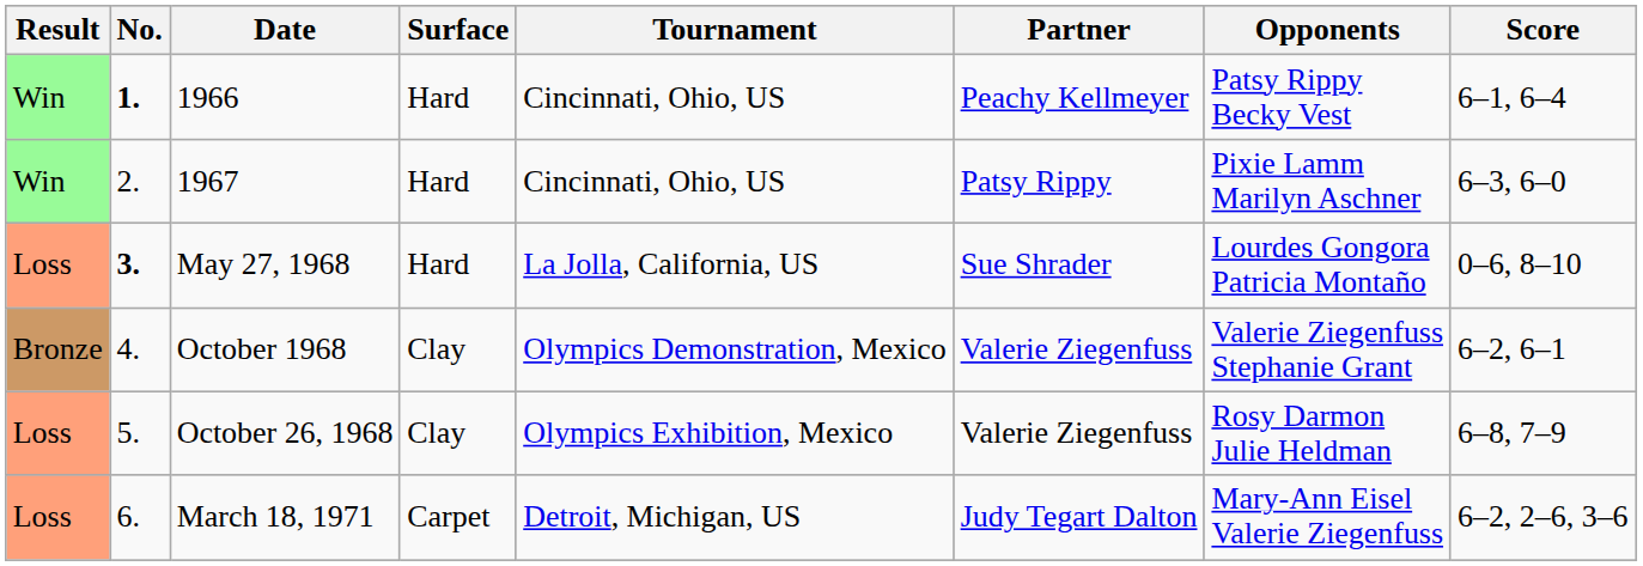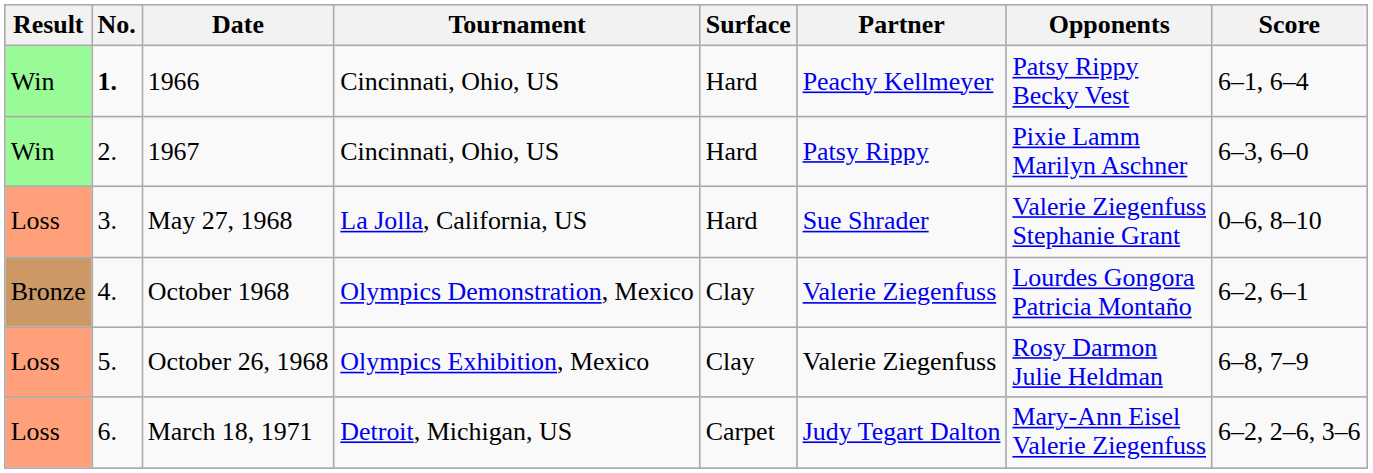 <table class="wikitable">
 <tr>
 <th>Result</th>
 <th>No.</th>
 <th>Date</th>
+<th>Tournament</th>
 <th>Surface</th>
-<th>Tournament</th>
 <th>Partner</th>
 <th>Opponents</th>
 <th>Score</th>
 </tr>
 <tr bgcolor=>
 <td style="background:#98fb98;">Win</td>
 <td><strong>1.</strong></td>
 <td>1966</td>
+<td>Cincinnati, Ohio, US</td>
 <td>Hard</td>
-<td>Cincinnati, Ohio, US</td>
 <td> <a href='#'>Peachy Kellmeyer</a></td>
 <td> <a href='#'>Patsy Rippy</a> <br>  <a href='#'>Becky Vest</a></td>
 <td>6–1, 6–4</td>
 </tr>
 <tr>
 <td style="background:#98fb98;">Win</td>
 <td>2.</td>
 <td>1967</td>
+<td>Cincinnati, Ohio, US</td>
 <td>Hard</td>
-<td>Cincinnati, Ohio, US</td>
 <td> <a href='#'>Patsy Rippy</a></td>
 <td> <a href='#'>Pixie Lamm</a> <br>  <a href='#'>Marilyn Aschner</a></td>
 <td>6–3, 6–0</td>
 </tr>
 <tr>
 <td style="background:#ffa07a;">Loss</td>
-<td><strong>3.</strong></td>
+<td>3.</td>
 <td>May 27, 1968</td>
+<td><a href='#'>La Jolla</a>, California, US</td>
 <td>Hard</td>
-<td><a href='#'>La Jolla</a>, California, US</td>
 <td> <a href='#'>Sue Shrader</a></td>
-<td> <a href='#'>Lourdes Gongora</a> <br>  <a href='#'>Patricia Montaño</a></td>
+<td> <a href='#'>Valerie Ziegenfuss</a> <br>  <a href='#'>Stephanie Grant</a></td>
 <td>0–6, 8–10</td>
 </tr>
 <tr>
 <td style="background:#c96;">Bronze</td>
 <td>4.</td>
 <td>October 1968</td>
+<td><a href='#'>Olympics Demonstration</a>, Mexico</td>
 <td>Clay</td>
-<td><a href='#'>Olympics Demonstration</a>, Mexico</td>
 <td> <a href='#'>Valerie Ziegenfuss</a></td>
-<td> <a href='#'>Valerie Ziegenfuss</a> <br>  <a href='#'>Stephanie Grant</a></td>
+<td> <a href='#'>Lourdes Gongora</a> <br>  <a href='#'>Patricia Montaño</a></td>
 <td>6–2, 6–1</td>
 </tr>
 <tr>
 <td style="background:#ffa07a;">Loss</td>
 <td>5.</td>
 <td>October 26, 1968</td>
+<td><a href='#'>Olympics Exhibition</a>, Mexico</td>
 <td>Clay</td>
-<td><a href='#'>Olympics Exhibition</a>, Mexico</td>
 <td> Valerie Ziegenfuss</td>
 <td> <a href='#'>Rosy Darmon</a> <br>  <a href='#'>Julie Heldman</a></td>
 <td>6–8, 7–9</td>
 </tr>
 <tr>
 <td style="background:#ffa07a;">Loss</td>
 <td>6.</td>
 <td>March 18, 1971</td>
+<td><a href='#'>Detroit</a>, Michigan, US</td>
 <td>Carpet</td>
-<td><a href='#'>Detroit</a>, Michigan, US</td>
 <td> <a href='#'>Judy Tegart Dalton</a></td>
 <td> <a href='#'>Mary-Ann Eisel</a> <br>  <a href='#'>Valerie Ziegenfuss</a></td>
 <td>6–2, 2–6, 3–6</td>
 </tr>
 </table>
